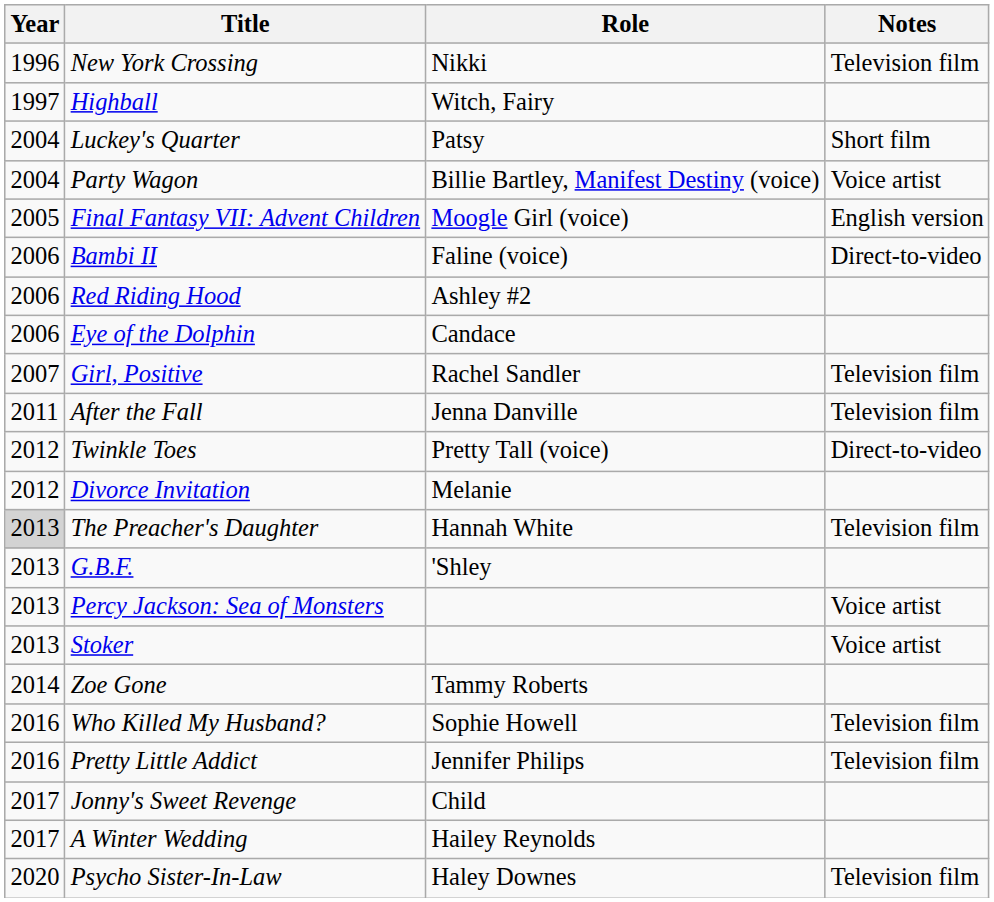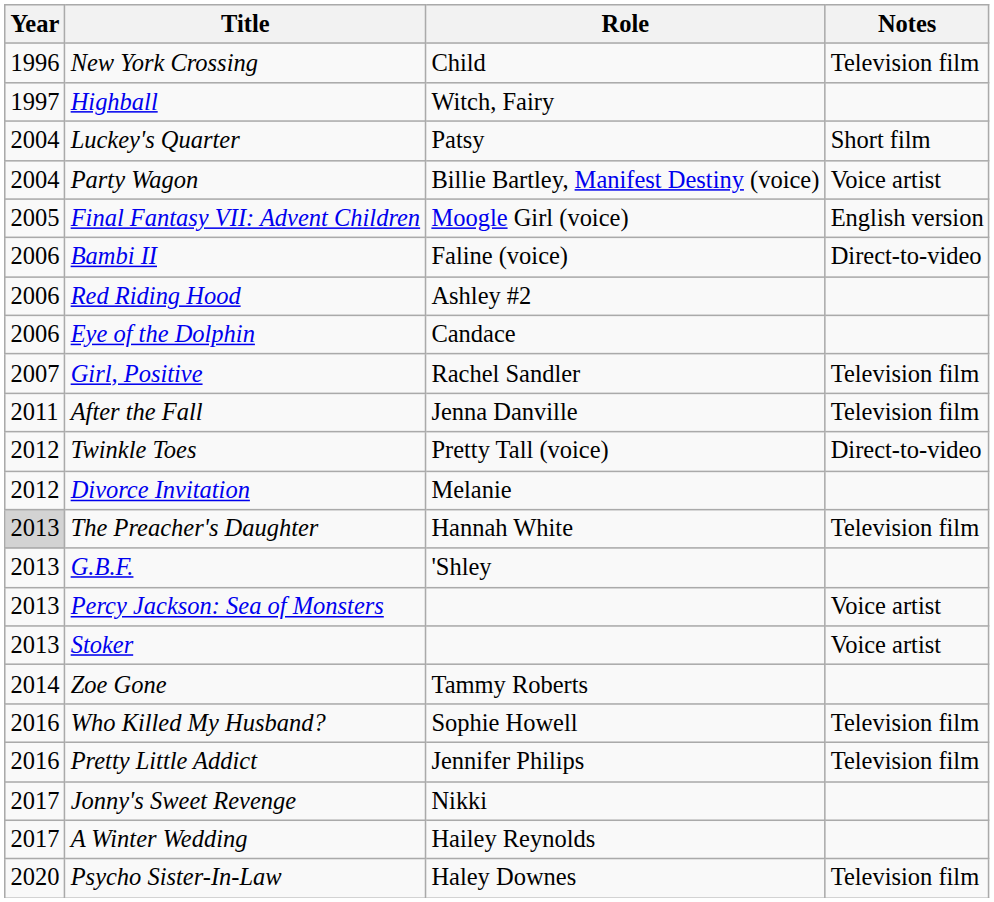 <table class="wikitable sortable">
 <tr>
 <th>Year</th>
 <th>Title</th>
 <th>Role</th>
 <th>Notes</th>
 </tr>
 <tr>
 <td>1996</td>
 <td><em>New York Crossing</em></td>
-<td>Nikki</td>
+<td>Child</td>
 <td>Television film</td>
 </tr>
 <tr>
 <td>1997</td>
 <td><em><a href='#'>Highball</a></em></td>
 <td>Witch, Fairy</td>
 <td></td>
 </tr>
 <tr>
 <td>2004</td>
 <td><em>Luckey's Quarter</em></td>
 <td>Patsy</td>
 <td>Short film</td>
 </tr>
 <tr>
 <td>2004</td>
 <td><em>Party Wagon</em></td>
 <td>Billie Bartley, <a href='#'>Manifest Destiny</a> (voice)</td>
 <td>Voice artist</td>
 </tr>
 <tr>
 <td>2005</td>
 <td><em><a href='#'>Final Fantasy VII: Advent Children</a></em></td>
 <td><a href='#'>Moogle</a> Girl (voice)</td>
 <td>English version</td>
 </tr>
 <tr>
 <td>2006</td>
 <td><em><a href='#'>Bambi II</a></em></td>
 <td>Faline (voice)</td>
 <td>Direct-to-video</td>
 </tr>
 <tr>
 <td>2006</td>
 <td><em><a href='#'>Red Riding Hood</a></em></td>
 <td>Ashley #2</td>
 <td></td>
 </tr>
 <tr>
 <td>2006</td>
 <td><em><a href='#'>Eye of the Dolphin</a></em></td>
 <td>Candace</td>
 <td></td>
 </tr>
 <tr>
 <td>2007</td>
 <td><em><a href='#'>Girl, Positive</a></em></td>
 <td>Rachel Sandler</td>
 <td>Television film</td>
 </tr>
 <tr>
 <td>2011</td>
 <td><em>After the Fall</em></td>
 <td>Jenna Danville</td>
 <td>Television film</td>
 </tr>
 <tr>
 <td>2012</td>
 <td><em>Twinkle Toes</em></td>
 <td>Pretty Tall (voice)</td>
 <td>Direct-to-video</td>
 </tr>
 <tr>
 <td>2012</td>
 <td><em><a href='#'>Divorce Invitation</a></em></td>
 <td>Melanie</td>
 <td></td>
 </tr>
 <tr>
 <td style="background: lightgrey;">2013</td>
 <td><em>The Preacher's Daughter</em></td>
 <td>Hannah White</td>
 <td>Television film</td>
 </tr>
 <tr>
 <td>2013</td>
 <td><em><a href='#'>G.B.F.</a></em></td>
 <td>'Shley</td>
 <td></td>
 </tr>
 <tr>
 <td>2013</td>
 <td><em><a href='#'>Percy Jackson: Sea of Monsters</a></em></td>
 <td></td>
 <td>Voice artist</td>
 </tr>
 <tr>
 <td>2013</td>
 <td><a href='#'><em>Stoker</em></a></td>
 <td></td>
 <td>Voice artist</td>
 </tr>
 <tr>
 <td>2014</td>
 <td><em>Zoe Gone</em></td>
 <td>Tammy Roberts</td>
 <td></td>
 </tr>
 <tr>
 <td>2016</td>
 <td><em>Who Killed My Husband?</em></td>
 <td>Sophie Howell</td>
 <td>Television film</td>
 </tr>
 <tr>
 <td>2016</td>
 <td><em>Pretty Little Addict</em></td>
 <td>Jennifer Philips</td>
 <td>Television film</td>
 </tr>
 <tr>
 <td>2017</td>
 <td><em>Jonny's Sweet Revenge</em></td>
-<td>Child</td>
+<td>Nikki</td>
 <td></td>
 </tr>
 <tr>
 <td>2017</td>
 <td><em>A Winter Wedding</em></td>
 <td>Hailey Reynolds</td>
 <td></td>
 </tr>
 <tr>
 <td>2020</td>
 <td><em>Psycho Sister-In-Law</em></td>
 <td>Haley Downes</td>
 <td>Television film</td>
 </tr>
 </table>
